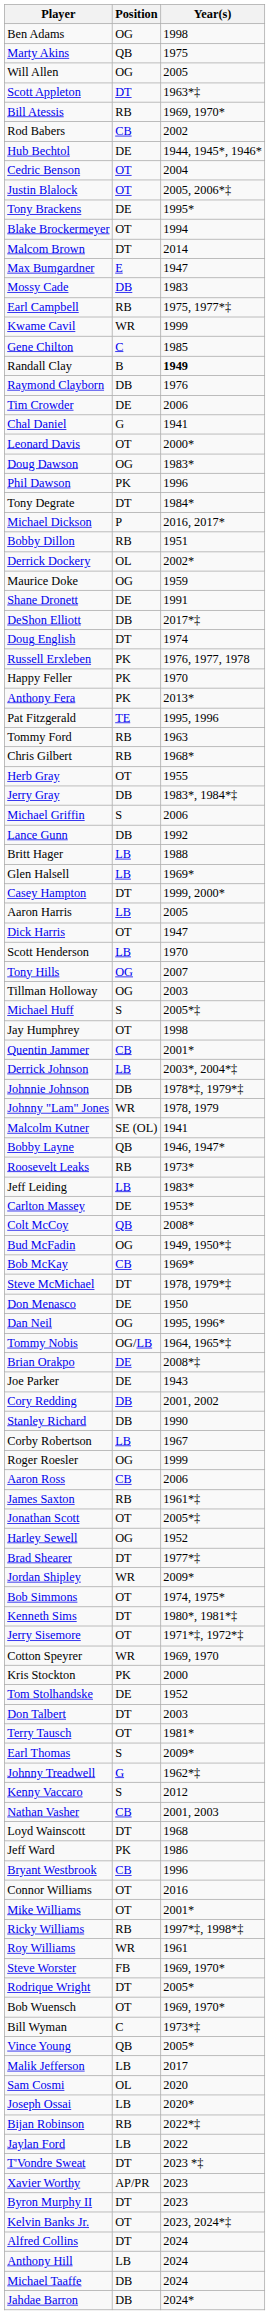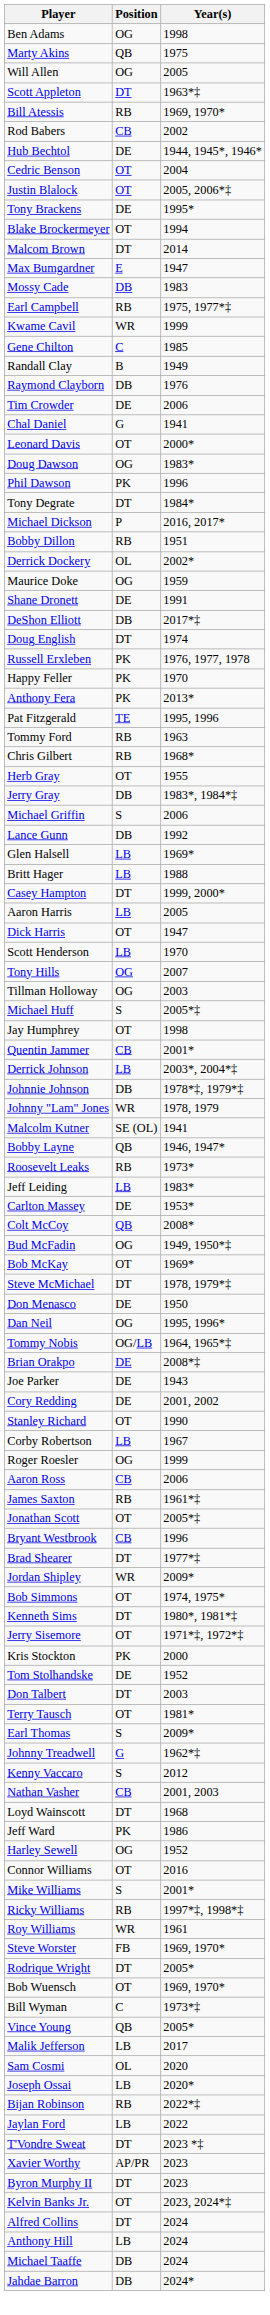 <table class="wikitable sortable">
 <tr>
 <th>Player</th>
 <th>Position</th>
 <th>Year(s)</th>
 </tr>
 <tr>
 <td>Ben Adams</td>
 <td>OG</td>
 <td>1998</td>
 </tr>
 <tr>
 <td><a href='#'>Marty Akins</a></td>
 <td>QB</td>
 <td>1975</td>
 </tr>
 <tr>
 <td>Will Allen</td>
 <td>OG</td>
 <td>2005</td>
 </tr>
 <tr>
 <td><a href='#'>Scott Appleton</a></td>
 <td><a href='#'>DT</a></td>
 <td>1963*‡</td>
 </tr>
 <tr>
 <td><a href='#'>Bill Atessis</a></td>
 <td>RB</td>
 <td>1969, 1970*</td>
 </tr>
 <tr>
 <td>Rod Babers</td>
 <td><a href='#'>CB</a></td>
 <td>2002</td>
 </tr>
 <tr>
 <td><a href='#'>Hub Bechtol</a></td>
 <td>DE</td>
 <td>1944, 1945*, 1946*</td>
 </tr>
 <tr>
 <td><a href='#'>Cedric Benson</a></td>
 <td><a href='#'>OT</a></td>
 <td>2004</td>
 </tr>
 <tr>
 <td><a href='#'>Justin Blalock</a></td>
 <td><a href='#'>OT</a></td>
 <td>2005, 2006*‡</td>
 </tr>
 <tr>
 <td><a href='#'>Tony Brackens</a></td>
 <td>DE</td>
 <td>1995*</td>
 </tr>
 <tr [>
 <td><a href='#'>Blake Brockermeyer</a></td>
 <td>OT</td>
 <td>1994</td>
 </tr>
 <tr>
 <td><a href='#'>Malcom Brown</a></td>
 <td>DT</td>
 <td>2014</td>
 </tr>
 <tr>
 <td><a href='#'>Max Bumgardner</a></td>
 <td><a href='#'>E</a></td>
 <td>1947</td>
 </tr>
 <tr>
 <td><a href='#'>Mossy Cade</a></td>
 <td><a href='#'>DB</a></td>
 <td>1983</td>
 </tr>
 <tr>
 <td><a href='#'>Earl Campbell</a></td>
 <td>RB</td>
 <td>1975, 1977*‡</td>
 </tr>
 <tr>
 <td><a href='#'>Kwame Cavil</a></td>
 <td>WR</td>
 <td>1999</td>
 </tr>
 <tr>
 <td><a href='#'>Gene Chilton</a></td>
 <td><a href='#'>C</a></td>
 <td>1985</td>
 </tr>
 <tr>
 <td>Randall Clay</td>
 <td>B</td>
-<td><strong>1949</strong></td>
+<td>1949</td>
 </tr>
 <tr>
 <td><a href='#'>Raymond Clayborn</a></td>
 <td>DB</td>
 <td>1976</td>
 </tr>
 <tr>
 <td><a href='#'>Tim Crowder</a></td>
 <td>DE</td>
 <td>2006</td>
 </tr>
 <tr>
 <td><a href='#'>Chal Daniel</a></td>
 <td>G</td>
 <td>1941</td>
 </tr>
 <tr>
 <td><a href='#'>Leonard Davis</a></td>
 <td>OT</td>
 <td>2000*</td>
 </tr>
 <tr>
 <td><a href='#'>Doug Dawson</a></td>
 <td>OG</td>
 <td>1983*</td>
 </tr>
 <tr>
 <td><a href='#'>Phil Dawson</a></td>
 <td>PK</td>
 <td>1996</td>
 </tr>
 <tr>
 <td>Tony Degrate</td>
 <td>DT</td>
 <td>1984*</td>
 </tr>
 <tr>
 <td><a href='#'>Michael Dickson</a></td>
 <td>P</td>
 <td>2016, 2017*</td>
 </tr>
 <tr>
 <td><a href='#'>Bobby Dillon</a></td>
 <td>RB</td>
 <td>1951</td>
 </tr>
 <tr>
 <td><a href='#'>Derrick Dockery</a></td>
 <td>OL</td>
 <td>2002*</td>
 </tr>
 <tr>
 <td>Maurice Doke</td>
 <td>OG</td>
 <td>1959</td>
 </tr>
 <tr>
 <td><a href='#'>Shane Dronett</a></td>
 <td>DE</td>
 <td>1991</td>
 </tr>
 <tr>
 <td><a href='#'>DeShon Elliott</a></td>
 <td>DB</td>
 <td>2017*‡</td>
 </tr>
 <tr>
 <td><a href='#'>Doug English</a></td>
 <td>DT</td>
 <td>1974</td>
 </tr>
 <tr>
 <td><a href='#'>Russell Erxleben</a></td>
 <td>PK</td>
 <td>1976, 1977, 1978</td>
 </tr>
 <tr>
 <td>Happy Feller</td>
 <td>PK</td>
 <td>1970</td>
 </tr>
 <tr>
 <td><a href='#'>Anthony Fera</a></td>
 <td>PK</td>
 <td>2013*</td>
 </tr>
 <tr>
 <td>Pat Fitzgerald</td>
 <td><a href='#'>TE</a></td>
 <td>1995, 1996</td>
 </tr>
 <tr>
 <td>Tommy Ford</td>
 <td>RB</td>
 <td>1963</td>
 </tr>
 <tr>
 <td>Chris Gilbert</td>
 <td>RB</td>
 <td>1968*</td>
 </tr>
 <tr>
 <td><a href='#'>Herb Gray</a></td>
 <td>OT</td>
 <td>1955</td>
 </tr>
 <tr>
 <td><a href='#'>Jerry Gray</a></td>
 <td>DB</td>
 <td>1983*, 1984*‡</td>
 </tr>
 <tr>
 <td><a href='#'>Michael Griffin</a></td>
 <td>S</td>
 <td>2006</td>
 </tr>
 <tr>
 <td><a href='#'>Lance Gunn</a></td>
 <td>DB</td>
 <td>1992</td>
 </tr>
 <tr>
+<td>Glen Halsell</td>
+<td><a href='#'>LB</a></td>
+<td>1969*</td>
+</tr>
+<tr>
 <td>Britt Hager</td>
 <td><a href='#'>LB</a></td>
 <td>1988</td>
-</tr>
-<tr>
-<td>Glen Halsell</td>
-<td><a href='#'>LB</a></td>
-<td>1969*</td>
 </tr>
 <tr>
 <td><a href='#'>Casey Hampton</a></td>
 <td>DT</td>
 <td>1999, 2000*</td>
 </tr>
 <tr>
 <td>Aaron Harris</td>
 <td><a href='#'>LB</a></td>
 <td>2005</td>
 </tr>
 <tr>
 <td><a href='#'>Dick Harris</a></td>
 <td>OT</td>
 <td>1947</td>
 </tr>
 <tr>
 <td>Scott Henderson</td>
 <td><a href='#'>LB</a></td>
 <td>1970</td>
 </tr>
 <tr>
 <td><a href='#'>Tony Hills</a></td>
 <td><a href='#'>OG</a></td>
 <td>2007</td>
 </tr>
 <tr>
 <td>Tillman Holloway</td>
 <td>OG</td>
 <td>2003</td>
 </tr>
 <tr>
 <td><a href='#'>Michael Huff</a></td>
 <td>S</td>
 <td>2005*‡</td>
 </tr>
 <tr>
 <td>Jay Humphrey</td>
 <td>OT</td>
 <td>1998</td>
 </tr>
 <tr>
 <td><a href='#'>Quentin Jammer</a></td>
 <td><a href='#'>CB</a></td>
 <td>2001*</td>
 </tr>
 <tr>
 <td><a href='#'>Derrick Johnson</a></td>
 <td><a href='#'>LB</a></td>
 <td>2003*, 2004*‡</td>
 </tr>
 <tr>
 <td><a href='#'>Johnnie Johnson</a></td>
 <td>DB</td>
 <td>1978*‡, 1979*‡</td>
 </tr>
 <tr>
 <td><a href='#'>Johnny "Lam" Jones</a></td>
 <td>WR</td>
 <td>1978, 1979</td>
 </tr>
 <tr>
 <td><a href='#'>Malcolm Kutner</a></td>
 <td>SE (OL)</td>
 <td>1941</td>
 </tr>
 <tr>
 <td><a href='#'>Bobby Layne</a></td>
 <td>QB</td>
 <td>1946, 1947*</td>
 </tr>
 <tr>
 <td><a href='#'>Roosevelt Leaks</a></td>
 <td>RB</td>
 <td>1973*</td>
 </tr>
 <tr>
 <td>Jeff Leiding</td>
 <td><a href='#'>LB</a></td>
 <td>1983*</td>
 </tr>
 <tr>
 <td><a href='#'>Carlton Massey</a></td>
 <td>DE</td>
 <td>1953*</td>
 </tr>
 <tr>
 <td><a href='#'>Colt McCoy</a></td>
 <td><a href='#'>QB</a></td>
 <td>2008*</td>
 </tr>
 <tr>
 <td><a href='#'>Bud McFadin</a></td>
 <td>OG</td>
 <td>1949, 1950*‡</td>
 </tr>
 <tr>
 <td><a href='#'>Bob McKay</a></td>
-<td><a href='#'>CB</a></td>
+<td>OT</td>
 <td>1969*</td>
 </tr>
 <tr>
 <td><a href='#'>Steve McMichael</a></td>
 <td>DT</td>
 <td>1978, 1979*‡</td>
 </tr>
 <tr>
 <td><a href='#'>Don Menasco</a></td>
 <td>DE</td>
 <td>1950</td>
 </tr>
 <tr>
 <td><a href='#'>Dan Neil</a></td>
 <td>OG</td>
 <td>1995, 1996*</td>
 </tr>
 <tr>
 <td><a href='#'>Tommy Nobis</a></td>
 <td>OG/<a href='#'>LB</a></td>
 <td>1964, 1965*‡</td>
 </tr>
 <tr>
 <td><a href='#'>Brian Orakpo</a></td>
 <td><a href='#'>DE</a></td>
 <td>2008*‡</td>
 </tr>
 <tr>
 <td>Joe Parker</td>
 <td>DE</td>
 <td>1943</td>
 </tr>
 <tr>
 <td><a href='#'>Cory Redding</a></td>
-<td><a href='#'>DB</a></td>
+<td>DE</td>
 <td>2001, 2002</td>
 </tr>
 <tr>
 <td><a href='#'>Stanley Richard</a></td>
-<td>DB</td>
+<td>OT</td>
 <td>1990</td>
 </tr>
 <tr>
 <td>Corby Robertson</td>
 <td><a href='#'>LB</a></td>
 <td>1967</td>
 </tr>
 <tr>
 <td>Roger Roesler</td>
 <td>OG</td>
 <td>1999</td>
 </tr>
 <tr>
 <td><a href='#'>Aaron Ross</a></td>
 <td><a href='#'>CB</a></td>
 <td>2006</td>
 </tr>
 <tr>
 <td><a href='#'>James Saxton</a></td>
 <td>RB</td>
 <td>1961*‡</td>
 </tr>
 <tr>
 <td><a href='#'>Jonathan Scott</a></td>
 <td>OT</td>
 <td>2005*‡</td>
 </tr>
 <tr>
-<td><a href='#'>Harley Sewell</a></td>
-<td>OG</td>
-<td>1952</td>
+<td><a href='#'>Bryant Westbrook</a></td>
+<td><a href='#'>CB</a></td>
+<td>1996</td>
 </tr>
 <tr>
 <td><a href='#'>Brad Shearer</a></td>
 <td>DT</td>
 <td>1977*‡</td>
 </tr>
 <tr>
 <td><a href='#'>Jordan Shipley</a></td>
 <td>WR</td>
 <td>2009*</td>
 </tr>
 <tr>
 <td><a href='#'>Bob Simmons</a></td>
 <td>OT</td>
 <td>1974, 1975*</td>
 </tr>
 <tr>
 <td><a href='#'>Kenneth Sims</a></td>
 <td>DT</td>
 <td>1980*, 1981*‡</td>
 </tr>
 <tr>
 <td><a href='#'>Jerry Sisemore</a></td>
 <td>OT</td>
 <td>1971*‡, 1972*‡</td>
-</tr>
-<tr>
-<td>Cotton Speyrer</td>
-<td>WR</td>
-<td>1969, 1970</td>
 </tr>
 <tr>
 <td>Kris Stockton</td>
 <td>PK</td>
 <td>2000</td>
 </tr>
 <tr>
 <td><a href='#'>Tom Stolhandske</a></td>
 <td>DE</td>
 <td>1952</td>
 </tr>
 <tr>
 <td><a href='#'>Don Talbert</a></td>
 <td>DT</td>
 <td>2003</td>
 </tr>
 <tr>
 <td><a href='#'>Terry Tausch</a></td>
 <td>OT</td>
 <td>1981*</td>
 </tr>
 <tr>
 <td><a href='#'>Earl Thomas</a></td>
 <td>S</td>
 <td>2009*</td>
 </tr>
 <tr>
 <td><a href='#'>Johnny Treadwell</a></td>
 <td><a href='#'>G</a></td>
 <td>1962*‡</td>
 </tr>
 <tr>
 <td><a href='#'>Kenny Vaccaro</a></td>
 <td>S</td>
 <td>2012</td>
 </tr>
 <tr>
 <td><a href='#'>Nathan Vasher</a></td>
 <td><a href='#'>CB</a></td>
 <td>2001, 2003</td>
 </tr>
 <tr>
 <td>Loyd Wainscott</td>
 <td>DT</td>
 <td>1968</td>
 </tr>
 <tr>
 <td>Jeff Ward</td>
 <td>PK</td>
 <td>1986</td>
 </tr>
 <tr>
-<td><a href='#'>Bryant Westbrook</a></td>
-<td><a href='#'>CB</a></td>
-<td>1996</td>
+<td><a href='#'>Harley Sewell</a></td>
+<td>OG</td>
+<td>1952</td>
 </tr>
 <tr>
 <td>Connor Williams</td>
 <td>OT</td>
 <td>2016</td>
 </tr>
 <tr>
 <td><a href='#'>Mike Williams</a></td>
-<td>OT</td>
+<td>S</td>
 <td>2001*</td>
 </tr>
 <tr>
 <td><a href='#'>Ricky Williams</a></td>
 <td>RB</td>
 <td>1997*‡, 1998*‡</td>
 </tr>
 <tr>
 <td><a href='#'>Roy Williams</a></td>
 <td>WR</td>
 <td>1961</td>
 </tr>
 <tr>
 <td><a href='#'>Steve Worster</a></td>
 <td>FB</td>
 <td>1969, 1970*</td>
 </tr>
 <tr>
 <td><a href='#'>Rodrique Wright</a></td>
 <td>DT</td>
 <td>2005*</td>
 </tr>
 <tr>
 <td>Bob Wuensch</td>
 <td>OT</td>
 <td>1969, 1970*</td>
 </tr>
 <tr>
 <td>Bill Wyman</td>
 <td>C</td>
 <td>1973*‡</td>
 </tr>
 <tr>
 <td><a href='#'>Vince Young</a></td>
 <td>QB</td>
 <td>2005*</td>
 </tr>
 <tr>
 <td><a href='#'>Malik Jefferson</a></td>
 <td>LB</td>
 <td>2017</td>
 </tr>
 <tr>
 <td><a href='#'>Sam Cosmi</a></td>
 <td>OL</td>
 <td>2020</td>
 </tr>
 <tr>
 <td><a href='#'>Joseph Ossai</a></td>
 <td>LB</td>
 <td>2020*</td>
 </tr>
 <tr>
 <td><a href='#'>Bijan Robinson</a></td>
 <td>RB</td>
 <td>2022*‡</td>
 </tr>
 <tr>
 <td><a href='#'>Jaylan Ford</a></td>
 <td>LB</td>
 <td>2022</td>
 </tr>
 <tr>
 <td><a href='#'>T'Vondre Sweat</a></td>
 <td>DT</td>
 <td>2023 *‡</td>
 </tr>
 <tr>
 <td><a href='#'>Xavier Worthy</a></td>
 <td>AP/PR</td>
 <td>2023</td>
 </tr>
 <tr>
 <td><a href='#'>Byron Murphy II</a></td>
 <td>DT</td>
 <td>2023</td>
 </tr>
 <tr>
 <td><a href='#'>Kelvin Banks Jr.</a></td>
 <td>OT</td>
 <td>2023, 2024*‡</td>
 </tr>
 <tr>
 <td><a href='#'>Alfred Collins</a></td>
 <td>DT</td>
 <td>2024</td>
 </tr>
 <tr>
 <td><a href='#'>Anthony Hill</a></td>
 <td>LB</td>
 <td>2024</td>
 </tr>
 <tr>
 <td><a href='#'>Michael Taaffe</a></td>
 <td>DB</td>
 <td>2024</td>
 </tr>
 <tr>
 <td><a href='#'>Jahdae Barron</a></td>
 <td>DB</td>
 <td>2024*</td>
 </tr>
 </table>
